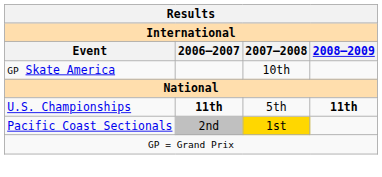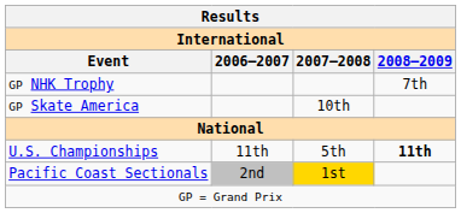 <table class="wikitable" style="text-align:center">
 <tr>
 <th colspan=4 align=center><strong>Results</strong></th>
 </tr>
 <tr>
 <th style="background-color: #ffdead; " colspan=4 align=center><strong>International</strong></th>
 </tr>
 <tr>
 <th>Event</th>
 <th>2006–2007</th>
 <th>2007–2008</th>
 <th><a href='#'>2008–2009</a></th>
 </tr>
 <tr>
+<td align=left><small>GP</small> <a href='#'>NHK Trophy</a></td>
+<td></td>
+<td></td>
+<td>7th</td>
+</tr>
+<tr>
 <td align=left><small>GP</small> <a href='#'>Skate America</a></td>
 <td></td>
 <td>10th</td>
 <td></td>
 </tr>
 <tr>
 <th style="background-color: #ffdead; " colspan=4 align=center><strong>National</strong></th>
 </tr>
 <tr>
 <td align=left><a href='#'>U.S. Championships</a></td>
-<td><strong>11th</strong></td>
+<td>11th</td>
 <td>5th</td>
 <td><strong>11th</strong></td>
 </tr>
 <tr>
 <td align=left><a href='#'>Pacific Coast Sectionals</a></td>
 <td bgcolor=silver>2nd</td>
 <td bgcolor=gold>1st</td>
 <td></td>
 </tr>
 <tr>
 <td colspan=4 align=center><small> GP = Grand Prix </small></td>
 </tr>
 </table>
